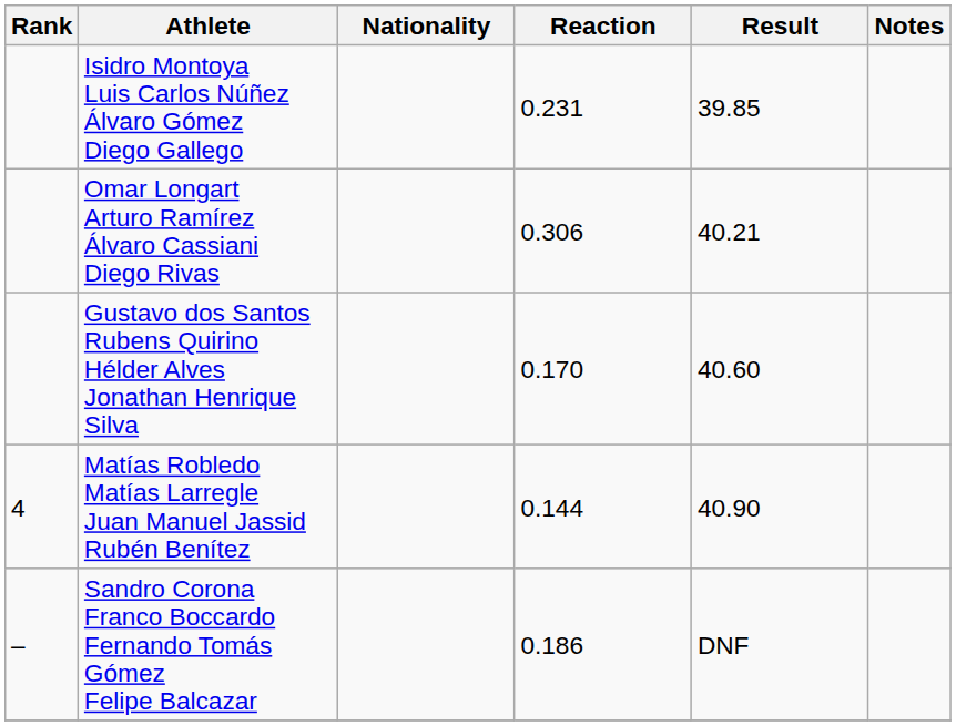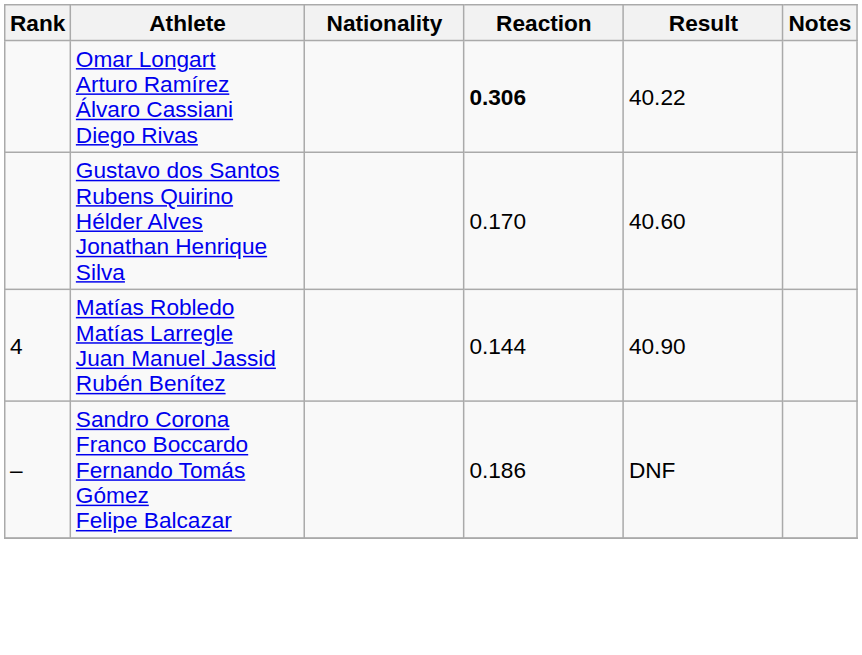 <table class="wikitable" style="font-size:95%" style="width:35em;" style="text-align:center">
 <tr>
 <th>Rank</th>
 <th width=150>Athlete</th>
 <th width=100>Nationality</th>
 <th width=100>Reaction</th>
 <th width=100>Result</th>
 <th>Notes</th>
 </tr>
 <tr>
 <td></td>
-<td align=left><a href='#'>Isidro Montoya</a><br><a href='#'>Luis Carlos Núñez</a><br><a href='#'>Álvaro Gómez</a><br><a href='#'>Diego Gallego</a></td>
-<td align=left></td>
-<td>0.231</td>
-<td>39.85</td>
-<td></td>
-</tr>
-<tr>
-<td></td>
 <td align=left><a href='#'>Omar Longart</a><br><a href='#'>Arturo Ramírez</a><br><a href='#'>Álvaro Cassiani</a><br><a href='#'>Diego Rivas</a></td>
 <td align=left></td>
-<td>0.306</td>
-<td>40.21</td>
+<td><strong>0.306</strong></td>
+<td>40.22</td>
 <td></td>
 </tr>
 <tr>
 <td></td>
 <td align=left><a href='#'>Gustavo dos Santos</a><br><a href='#'>Rubens Quirino</a><br><a href='#'>Hélder Alves</a><br><a href='#'>Jonathan Henrique Silva</a></td>
 <td align=left></td>
 <td>0.170</td>
 <td>40.60</td>
 <td></td>
 </tr>
 <tr>
 <td>4</td>
 <td align=left><a href='#'>Matías Robledo</a><br><a href='#'>Matías Larregle</a><br><a href='#'>Juan Manuel Jassid</a><br><a href='#'>Rubén Benítez</a></td>
 <td align=left></td>
 <td>0.144</td>
 <td>40.90</td>
 <td></td>
 </tr>
 <tr>
 <td>–</td>
 <td align=left><a href='#'>Sandro Corona</a><br><a href='#'>Franco Boccardo</a><br><a href='#'>Fernando Tomás Gómez</a><br><a href='#'>Felipe Balcazar</a></td>
 <td align=left></td>
 <td>0.186</td>
 <td>DNF</td>
 <td></td>
 </tr>
 <tr>
 </tr>
 </table>
